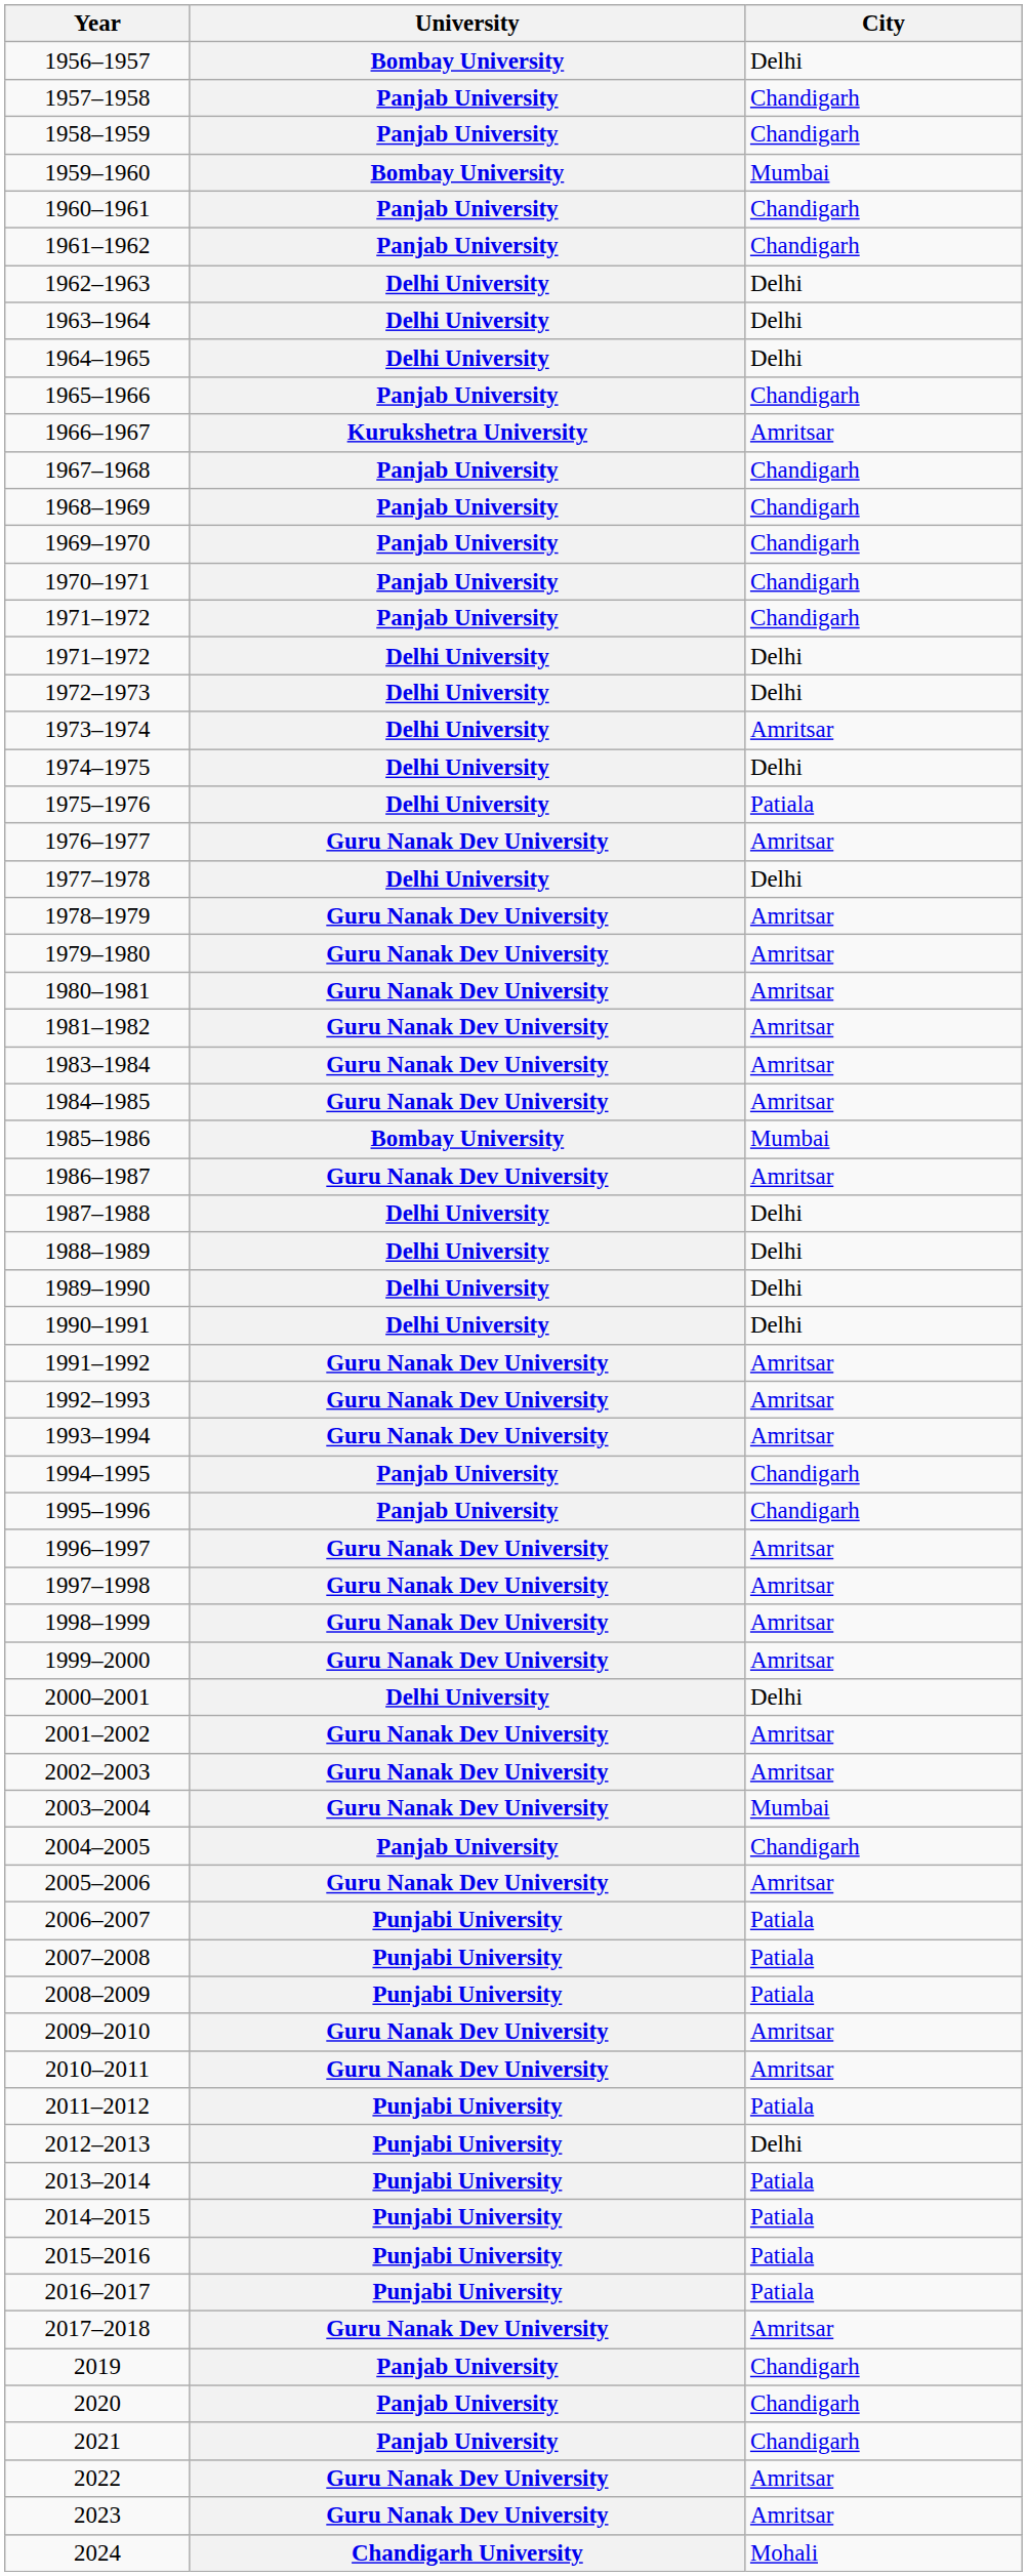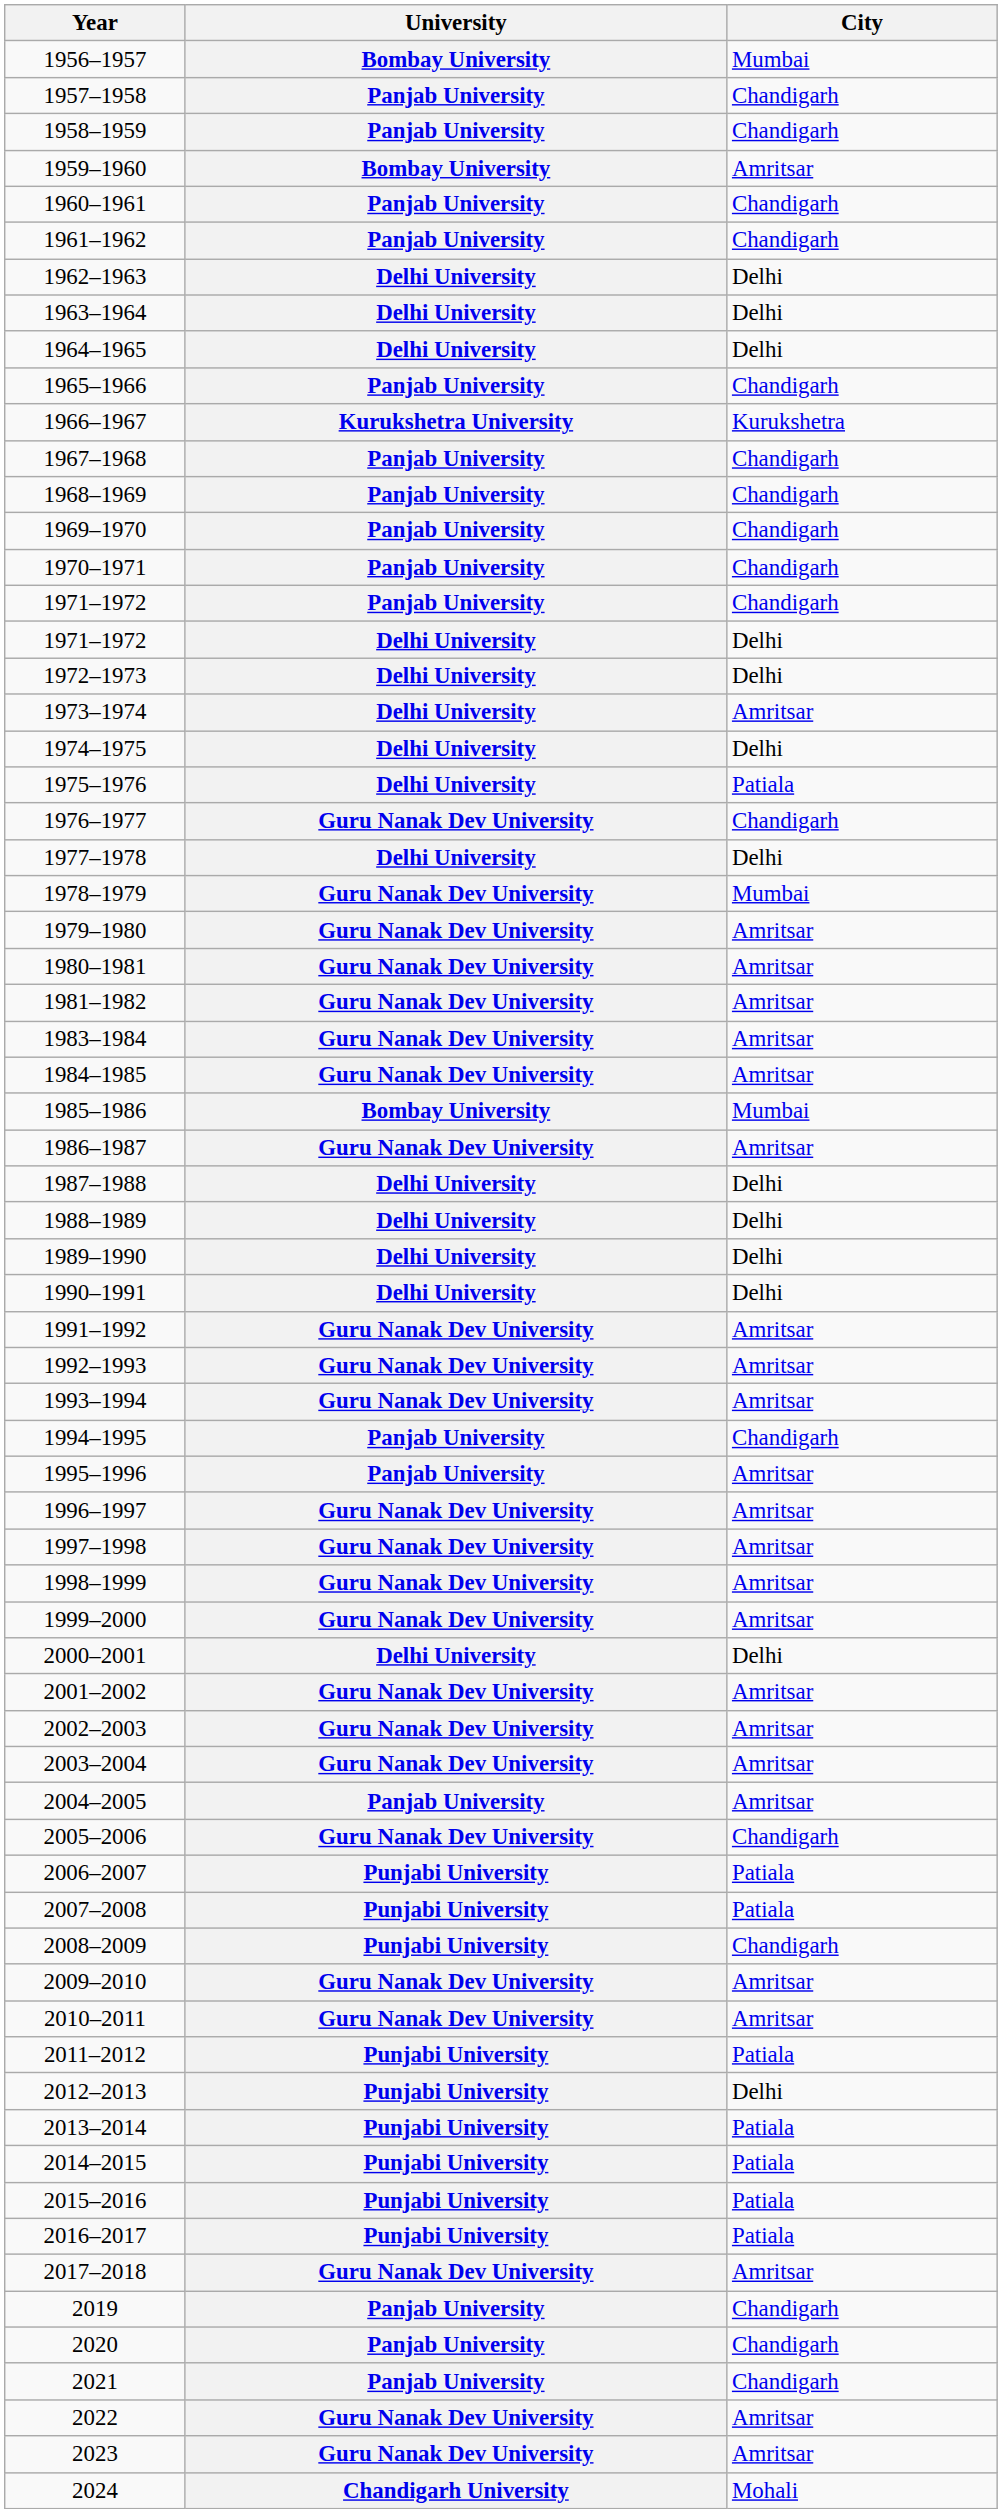 <table class="wikitable plainrowheaders sortable" style="width:55%">
 <tr>
 <th scope="col" style="width:10%">Year</th>
 <th scope="col" style="width:30%">University</th>
 <th scope="col" style="width:15%">City</th>
 </tr>
 <tr>
 <td style="text-align:center;">1956–1957</td>
 <th scope="row"><a href='#'>Bombay University</a></th>
-<td>Delhi</td>
+<td><a href='#'>Mumbai</a></td>
 </tr>
 <tr>
 <td style="text-align:center;">1957–1958</td>
 <th scope="row"><a href='#'>Panjab University</a></th>
 <td><a href='#'>Chandigarh</a></td>
 </tr>
 <tr>
 <td style="text-align:center;">1958–1959</td>
 <th scope="row"><a href='#'>Panjab University</a></th>
 <td><a href='#'>Chandigarh</a></td>
 </tr>
 <tr>
 <td style="text-align:center;">1959–1960</td>
 <th scope="row"><a href='#'>Bombay University</a></th>
-<td><a href='#'>Mumbai</a></td>
+<td><a href='#'>Amritsar</a></td>
 </tr>
 <tr>
 <td style="text-align:center;">1960–1961</td>
 <th scope="row"><a href='#'>Panjab University</a></th>
 <td><a href='#'>Chandigarh</a></td>
 </tr>
 <tr>
 <td style="text-align:center;">1961–1962</td>
 <th scope="row"><a href='#'>Panjab University</a></th>
 <td><a href='#'>Chandigarh</a></td>
 </tr>
 <tr>
 <td style="text-align:center;">1962–1963</td>
 <th scope="row"><a href='#'>Delhi University</a></th>
 <td>Delhi</td>
 </tr>
 <tr>
 <td style="text-align:center;">1963–1964</td>
 <th scope="row"><a href='#'>Delhi University</a></th>
 <td>Delhi</td>
 </tr>
 <tr>
 <td style="text-align:center;">1964–1965</td>
 <th scope="row"><a href='#'>Delhi University</a></th>
 <td>Delhi</td>
 </tr>
 <tr>
 <td style="text-align:center;">1965–1966</td>
 <th scope="row"><a href='#'>Panjab University</a></th>
 <td><a href='#'>Chandigarh</a></td>
 </tr>
 <tr>
 <td style="text-align:center;">1966–1967</td>
 <th scope="row"><a href='#'>Kurukshetra University</a></th>
-<td><a href='#'>Amritsar</a></td>
+<td><a href='#'>Kurukshetra</a></td>
 </tr>
 <tr>
 <td style="text-align:center;">1967–1968</td>
 <th scope="row"><a href='#'>Panjab University</a></th>
 <td><a href='#'>Chandigarh</a></td>
 </tr>
 <tr>
 <td style="text-align:center;">1968–1969</td>
 <th scope="row"><a href='#'>Panjab University</a></th>
 <td><a href='#'>Chandigarh</a></td>
 </tr>
 <tr>
 <td style="text-align:center;">1969–1970</td>
 <th scope="row"><a href='#'>Panjab University</a></th>
 <td><a href='#'>Chandigarh</a></td>
 </tr>
 <tr>
 <td style="text-align:center;">1970–1971</td>
 <th scope="row"><a href='#'>Panjab University</a></th>
 <td><a href='#'>Chandigarh</a></td>
 </tr>
 <tr>
 <td style="text-align:center;">1971–1972</td>
 <th scope="row"><a href='#'>Panjab University</a></th>
 <td><a href='#'>Chandigarh</a></td>
 </tr>
 <tr>
 <td style="text-align:center;">1971–1972</td>
 <th scope="row"><a href='#'>Delhi University</a></th>
 <td>Delhi</td>
 </tr>
 <tr>
 <td style="text-align:center;">1972–1973</td>
 <th scope="row"><a href='#'>Delhi University</a></th>
 <td>Delhi</td>
 </tr>
 <tr>
 <td style="text-align:center;">1973–1974</td>
 <th scope="row"><a href='#'>Delhi University</a></th>
 <td><a href='#'>Amritsar</a></td>
 </tr>
 <tr>
 <td style="text-align:center;">1974–1975</td>
 <th scope="row"><a href='#'>Delhi University</a></th>
 <td>Delhi</td>
 </tr>
 <tr>
 <td style="text-align:center;">1975–1976</td>
 <th scope="row"><a href='#'>Delhi University</a></th>
 <td><a href='#'>Patiala</a></td>
 </tr>
 <tr>
 <td style="text-align:center;">1976–1977</td>
 <th scope="row"><a href='#'>Guru Nanak Dev University</a></th>
-<td><a href='#'>Amritsar</a></td>
+<td><a href='#'>Chandigarh</a></td>
 </tr>
 <tr>
 <td style="text-align:center;">1977–1978</td>
 <th scope="row"><a href='#'>Delhi University</a></th>
 <td>Delhi</td>
 </tr>
 <tr>
 <td style="text-align:center;">1978–1979</td>
 <th scope="row"><a href='#'>Guru Nanak Dev University</a></th>
-<td><a href='#'>Amritsar</a></td>
+<td><a href='#'>Mumbai</a></td>
 </tr>
 <tr>
 <td style="text-align:center;">1979–1980</td>
 <th scope="row"><a href='#'>Guru Nanak Dev University</a></th>
 <td><a href='#'>Amritsar</a></td>
 </tr>
 <tr>
 <td style="text-align:center;">1980–1981</td>
 <th scope="row"><a href='#'>Guru Nanak Dev University</a></th>
 <td><a href='#'>Amritsar</a></td>
 </tr>
 <tr>
 <td style="text-align:center;">1981–1982</td>
 <th scope="row"><a href='#'>Guru Nanak Dev University</a></th>
 <td><a href='#'>Amritsar</a></td>
 </tr>
 <tr>
 <td style="text-align:center;">1983–1984</td>
 <th scope="row"><a href='#'>Guru Nanak Dev University</a></th>
 <td><a href='#'>Amritsar</a></td>
 </tr>
 <tr>
 <td style="text-align:center;">1984–1985</td>
 <th scope="row"><a href='#'>Guru Nanak Dev University</a></th>
 <td><a href='#'>Amritsar</a></td>
 </tr>
 <tr>
 <td style="text-align:center;">1985–1986</td>
 <th scope="row"><a href='#'>Bombay University</a></th>
 <td><a href='#'>Mumbai</a></td>
 </tr>
 <tr>
 <td style="text-align:center;">1986–1987</td>
 <th scope="row"><a href='#'>Guru Nanak Dev University</a></th>
 <td><a href='#'>Amritsar</a></td>
 </tr>
 <tr>
 <td style="text-align:center;">1987–1988</td>
 <th scope="row"><a href='#'>Delhi University</a></th>
 <td>Delhi</td>
 </tr>
 <tr>
 <td style="text-align:center;">1988–1989</td>
 <th scope="row"><a href='#'>Delhi University</a></th>
 <td>Delhi</td>
 </tr>
 <tr>
 <td style="text-align:center;">1989–1990</td>
 <th scope="row"><a href='#'>Delhi University</a></th>
 <td>Delhi</td>
 </tr>
 <tr>
 <td style="text-align:center;">1990–1991</td>
 <th scope="row"><a href='#'>Delhi University</a></th>
 <td>Delhi</td>
 </tr>
 <tr>
 <td style="text-align:center;">1991–1992</td>
 <th scope="row"><a href='#'>Guru Nanak Dev University</a></th>
 <td><a href='#'>Amritsar</a></td>
 </tr>
 <tr>
 <td style="text-align:center;">1992–1993</td>
 <th scope="row"><a href='#'>Guru Nanak Dev University</a></th>
 <td><a href='#'>Amritsar</a></td>
 </tr>
 <tr>
 <td style="text-align:center;">1993–1994</td>
 <th scope="row"><a href='#'>Guru Nanak Dev University</a></th>
 <td><a href='#'>Amritsar</a></td>
 </tr>
 <tr>
 <td style="text-align:center;">1994–1995</td>
 <th scope="row"><a href='#'>Panjab University</a></th>
 <td><a href='#'>Chandigarh</a></td>
 </tr>
 <tr>
 <td style="text-align:center;">1995–1996</td>
 <th scope="row"><a href='#'>Panjab University</a></th>
-<td><a href='#'>Chandigarh</a></td>
+<td><a href='#'>Amritsar</a></td>
 </tr>
 <tr>
 <td style="text-align:center;">1996–1997</td>
 <th scope="row"><a href='#'>Guru Nanak Dev University</a></th>
 <td><a href='#'>Amritsar</a></td>
 </tr>
 <tr>
 <td style="text-align:center;">1997–1998</td>
 <th scope="row"><a href='#'>Guru Nanak Dev University</a></th>
 <td><a href='#'>Amritsar</a></td>
 </tr>
 <tr>
 <td style="text-align:center;">1998–1999</td>
 <th scope="row"><a href='#'>Guru Nanak Dev University</a></th>
 <td><a href='#'>Amritsar</a></td>
 </tr>
 <tr>
 <td style="text-align:center;">1999–2000</td>
 <th scope="row"><a href='#'>Guru Nanak Dev University</a></th>
 <td><a href='#'>Amritsar</a></td>
 </tr>
 <tr>
 <td style="text-align:center;">2000–2001</td>
 <th scope="row"><a href='#'>Delhi University</a></th>
 <td>Delhi</td>
 </tr>
 <tr>
 <td style="text-align:center;">2001–2002</td>
 <th scope="row"><a href='#'>Guru Nanak Dev University</a></th>
 <td><a href='#'>Amritsar</a></td>
 </tr>
 <tr>
 <td style="text-align:center;">2002–2003</td>
 <th scope="row"><a href='#'>Guru Nanak Dev University</a></th>
 <td><a href='#'>Amritsar</a></td>
 </tr>
 <tr>
 <td style="text-align:center;">2003–2004</td>
 <th scope="row"><a href='#'>Guru Nanak Dev University</a></th>
-<td><a href='#'>Mumbai</a></td>
+<td><a href='#'>Amritsar</a></td>
 </tr>
 <tr>
 <td style="text-align:center;">2004–2005</td>
 <th scope="row"><a href='#'>Panjab University</a></th>
-<td><a href='#'>Chandigarh</a></td>
+<td><a href='#'>Amritsar</a></td>
 </tr>
 <tr>
 <td style="text-align:center;">2005–2006</td>
 <th scope="row"><a href='#'>Guru Nanak Dev University</a></th>
-<td><a href='#'>Amritsar</a></td>
+<td><a href='#'>Chandigarh</a></td>
 </tr>
 <tr>
 <td style="text-align:center;">2006–2007</td>
 <th scope="row"><a href='#'>Punjabi University</a></th>
 <td><a href='#'>Patiala</a></td>
 </tr>
 <tr>
 <td style="text-align:center;">2007–2008</td>
 <th scope="row"><a href='#'>Punjabi University</a></th>
 <td><a href='#'>Patiala</a></td>
 </tr>
 <tr>
 <td style="text-align:center;">2008–2009</td>
 <th scope="row"><a href='#'>Punjabi University</a></th>
-<td><a href='#'>Patiala</a></td>
+<td><a href='#'>Chandigarh</a></td>
 </tr>
 <tr>
 <td style="text-align:center;">2009–2010</td>
 <th scope="row"><a href='#'>Guru Nanak Dev University</a></th>
 <td><a href='#'>Amritsar</a></td>
 </tr>
 <tr>
 <td style="text-align:center;">2010–2011</td>
 <th scope="row"><a href='#'>Guru Nanak Dev University</a></th>
 <td><a href='#'>Amritsar</a></td>
 </tr>
 <tr>
 <td style="text-align:center;">2011–2012</td>
 <th scope="row"><a href='#'>Punjabi University</a></th>
 <td><a href='#'>Patiala</a></td>
 </tr>
 <tr>
 <td style="text-align:center;">2012–2013</td>
 <th scope="row"><a href='#'>Punjabi University</a></th>
 <td>Delhi</td>
 </tr>
 <tr>
 <td style="text-align:center;">2013–2014</td>
 <th scope="row"><a href='#'>Punjabi University</a></th>
 <td><a href='#'>Patiala</a></td>
 </tr>
 <tr>
 <td style="text-align:center;">2014–2015</td>
 <th scope="row"><a href='#'>Punjabi University</a></th>
 <td><a href='#'>Patiala</a></td>
 </tr>
 <tr>
 <td style="text-align:center;">2015–2016</td>
 <th scope="row"><a href='#'>Punjabi University</a></th>
 <td><a href='#'>Patiala</a></td>
 </tr>
 <tr>
 <td style="text-align:center;">2016–2017</td>
 <th scope="row"><a href='#'>Punjabi University</a></th>
 <td><a href='#'>Patiala</a></td>
 </tr>
 <tr>
 <td style="text-align:center;">2017–2018</td>
 <th scope="row"><a href='#'>Guru Nanak Dev University</a></th>
 <td><a href='#'>Amritsar</a></td>
 </tr>
 <tr>
 <td style="text-align:center;">2019</td>
 <th scope="row"><a href='#'>Panjab University</a></th>
 <td><a href='#'>Chandigarh</a></td>
 </tr>
 <tr>
 <td style="text-align:center;">2020</td>
 <th scope="row"><a href='#'>Panjab University</a></th>
 <td><a href='#'>Chandigarh</a></td>
 </tr>
 <tr>
 <td style="text-align:center;">2021</td>
 <th scope="row"><a href='#'>Panjab University</a></th>
 <td><a href='#'>Chandigarh</a></td>
 </tr>
 <tr>
 <td style="text-align:center;">2022</td>
 <th scope="row"><a href='#'>Guru Nanak Dev University</a></th>
 <td><a href='#'>Amritsar</a></td>
 </tr>
 <tr>
 <td style="text-align:center;">2023</td>
 <th scope="row"><a href='#'>Guru Nanak Dev University</a></th>
 <td><a href='#'>Amritsar</a></td>
 </tr>
 <tr>
 <td style="text-align:center;">2024</td>
 <th scope="row"><a href='#'>Chandigarh University</a></th>
 <td><a href='#'>Mohali</a></td>
 </tr>
 </table>
